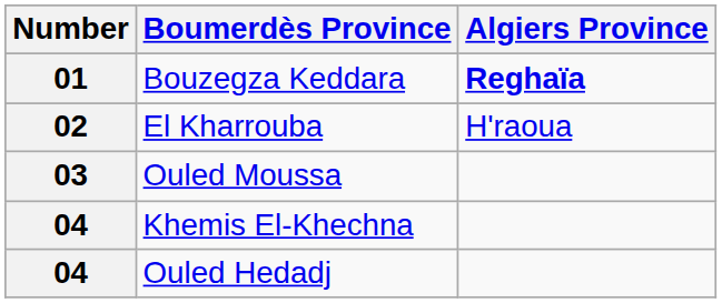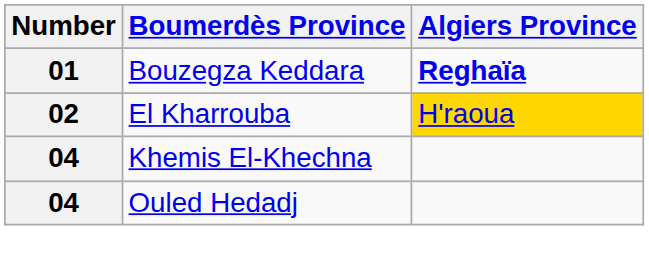 <table class="wikitable sortable">
 <tr>
 <th>Number</th>
 <th><a href='#'>Boumerdès Province</a></th>
 <th><a href='#'>Algiers Province</a></th>
 </tr>
 <tr>
 <th>01</th>
 <td><a href='#'>Bouzegza Keddara</a></td>
 <td><strong><a href='#'>Reghaïa</a></strong></td>
 </tr>
 <tr>
 <th>02</th>
 <td><a href='#'>El Kharrouba</a></td>
-<td><a href='#'>H'raoua</a></td>
-</tr>
-<tr>
-<th>03</th>
-<td><a href='#'>Ouled Moussa</a></td>
-<td></td>
+<td style="background: gold;"><a href='#'>H'raoua</a></td>
 </tr>
 <tr>
 <th>04</th>
 <td><a href='#'>Khemis El-Khechna</a></td>
 <td></td>
 </tr>
 <tr>
 <th>04</th>
 <td><a href='#'>Ouled Hedadj</a></td>
 <td></td>
 </tr>
 </table>
